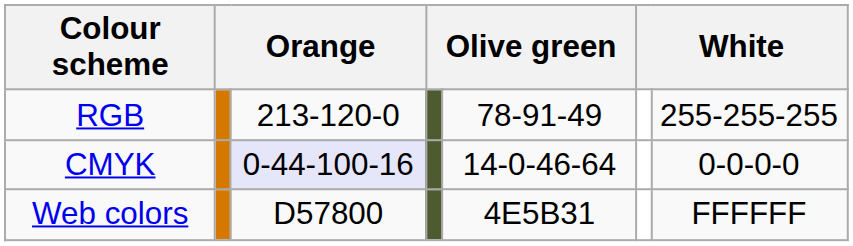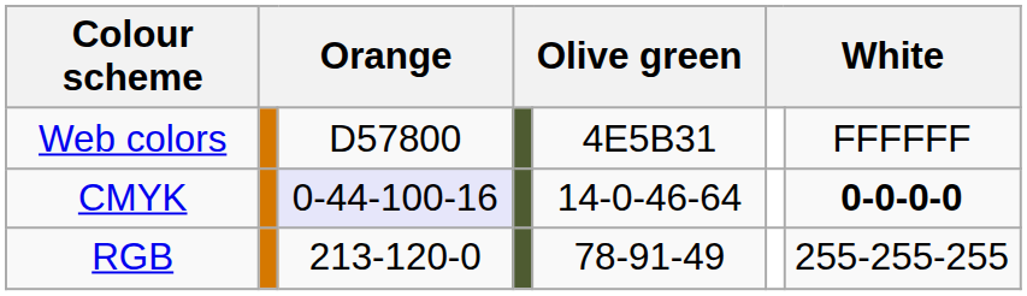 <table class="wikitable">
 <tr>
 <th width=100>Colour scheme</th>
 <th colspan=2 width=100>Orange</th>
 <th colspan=2 width=100>Olive green</th>
 <th colspan=2 width=100>White</th>
+</tr>
+<tr align=center>
+<td><a href='#'>Web colors</a></td>
+<td style="background-color:#D57800"></td>
+<td>D57800</td>
+<td style="background-color:#4E5B31"></td>
+<td>4E5B31</td>
+<td style="background-color:white"></td>
+<td>FFFFFF</td>
+</tr>
+<tr align=center>
+<td><a href='#'>CMYK</a></td>
+<td style="background-color:#D57800"></td>
+<td style="background: lavender;">0-44-100-16</td>
+<td style="background-color:#4E5B31"></td>
+<td>14-0-46-64</td>
+<td style="background-color:white"></td>
+<td><strong>0-0-0-0</strong></td>
 </tr>
 <tr align=center>
 <td><a href='#'>RGB</a></td>
 <td style="background-color:#D57800"></td>
 <td>213-120-0</td>
 <td style="background-color:#4E5B31"></td>
 <td>78-91-49</td>
 <td style="background-color:white"></td>
 <td>255-255-255</td>
 </tr>
-<tr align=center>
-<td><a href='#'>CMYK</a></td>
-<td style="background-color:#D57800"></td>
-<td style="background: lavender;">0-44-100-16</td>
-<td style="background-color:#4E5B31"></td>
-<td>14-0-46-64</td>
-<td style="background-color:white"></td>
-<td>0-0-0-0</td>
-</tr>
-<tr align=center>
-<td><a href='#'>Web colors</a></td>
-<td style="background-color:#D57800"></td>
-<td>D57800</td>
-<td style="background-color:#4E5B31"></td>
-<td>4E5B31</td>
-<td style="background-color:white"></td>
-<td>FFFFFF</td>
-</tr>
 </table>
